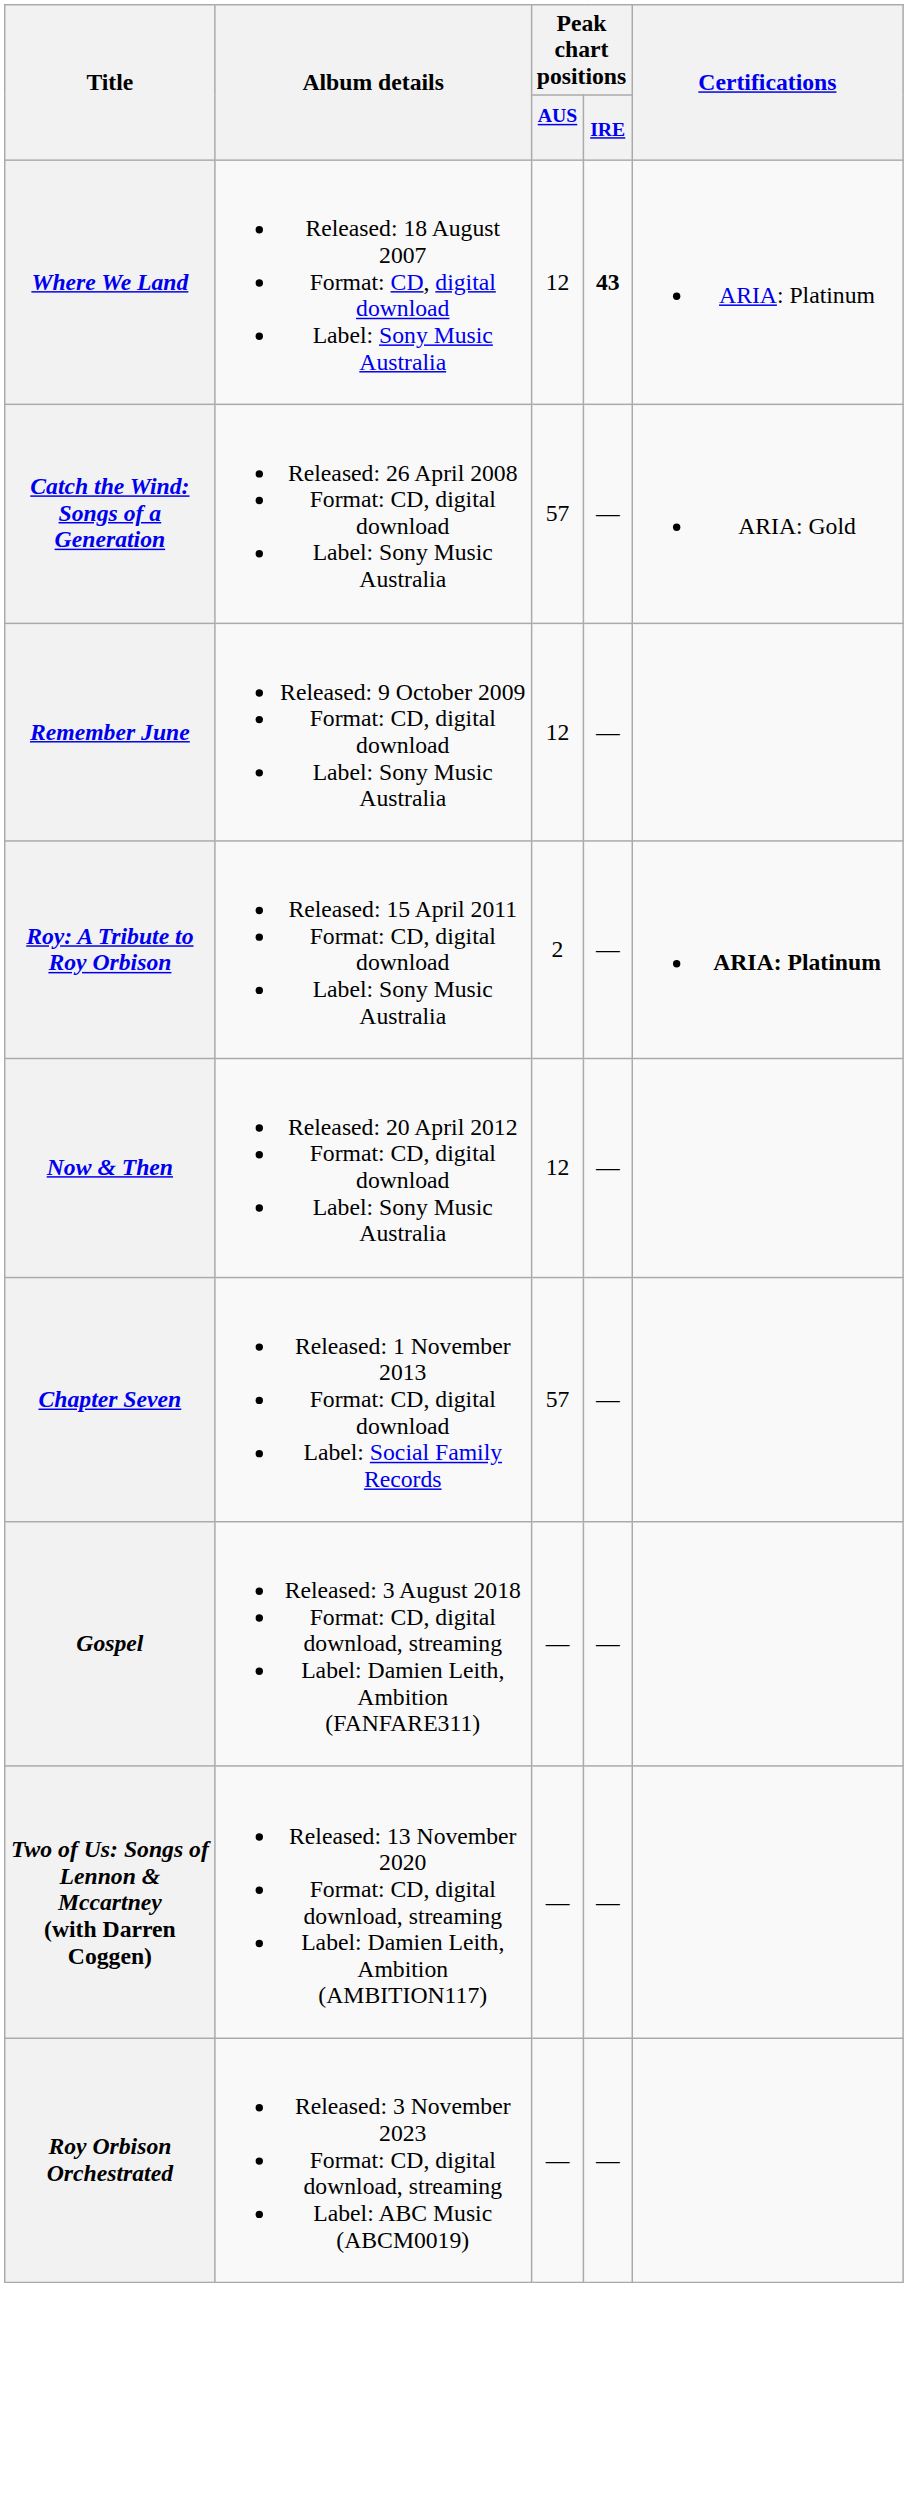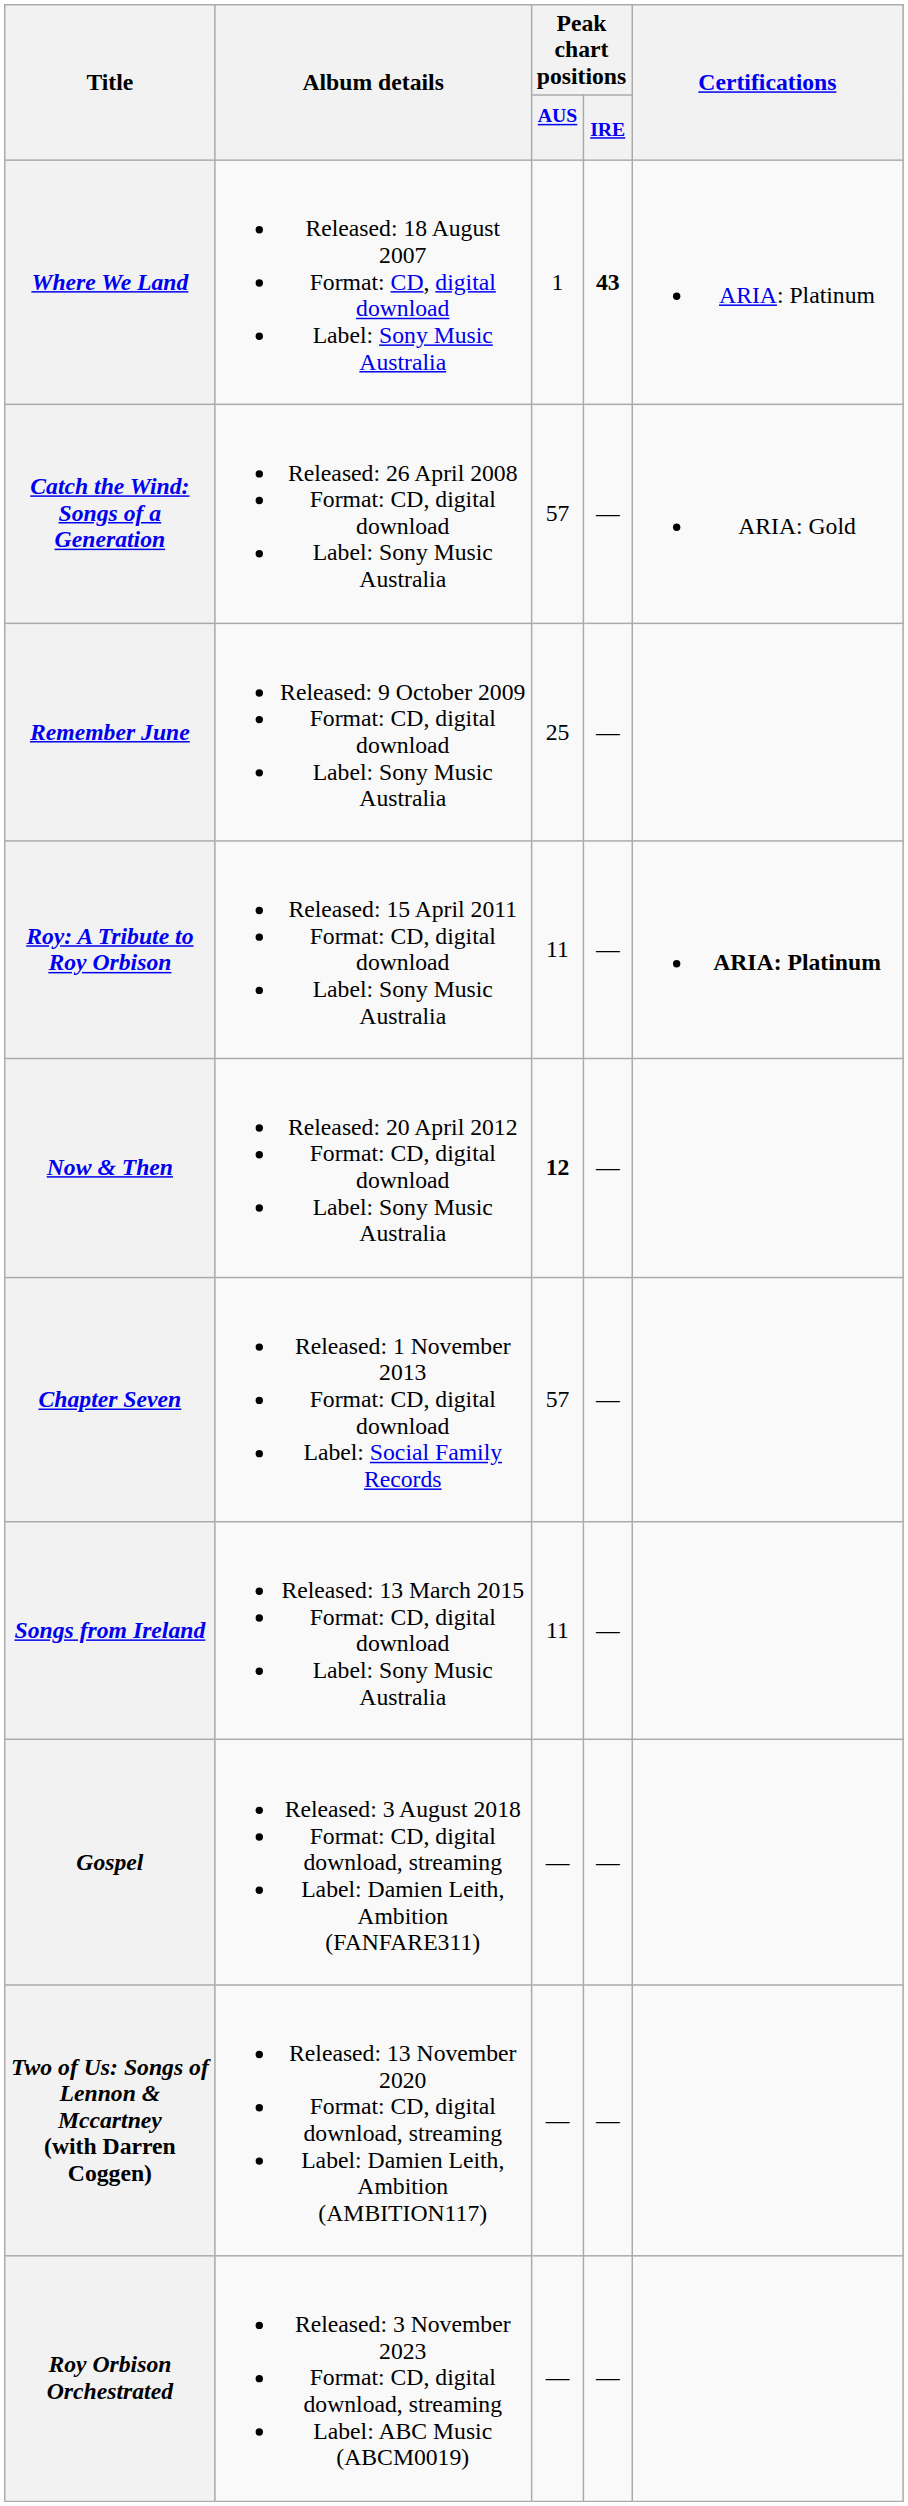 <table class="wikitable plainrowheaders" style="text-align:center;" border="1">
 <tr>
 <th scope="col" rowspan="2">Title</th>
 <th scope="col" rowspan="2">Album details</th>
 <th scope="col" colspan="2" style="width:2em;">Peak chart<br>positions</th>
 <th scope="col" rowspan="2" style="width:11em;"><a href='#'>Certifications</a></th>
 </tr>
 <tr>
 <th scope="col" style="text-align:center;"><small><a href='#'>AUS</a></small><br><br></th>
 <th scope="col" style="text-align:center;"><small><a href='#'>IRE</a></small><br></th>
 </tr>
 <tr>
 <th scope="row"><em><a href='#'>Where We Land</a></em></th>
 <td><br><ul><li>Released: 18 August 2007</li><li>Format: <a href='#'>CD</a>, <a href='#'>digital download</a></li><li>Label: <a href='#'>Sony Music Australia</a></li></ul></td>
-<td>12</td>
+<td>1</td>
 <td><strong>43</strong></td>
 <td><br><ul><li><a href='#'>ARIA</a>: Platinum</li></ul></td>
 </tr>
 <tr>
 <th scope="row"><em><a href='#'>Catch the Wind: Songs of a Generation</a></em></th>
 <td><br><ul><li>Released: 26 April 2008</li><li>Format: CD, digital download</li><li>Label: Sony Music Australia</li></ul></td>
 <td>57</td>
 <td>—</td>
 <td><br><ul><li>ARIA: Gold</li></ul></td>
 </tr>
 <tr>
 <th scope="row"><em><a href='#'>Remember June</a></em></th>
 <td><br><ul><li>Released: 9 October 2009</li><li>Format: CD, digital download</li><li>Label: Sony Music Australia</li></ul></td>
-<td>12</td>
+<td>25</td>
 <td>—</td>
 <td></td>
 </tr>
 <tr>
 <th scope="row"><em><a href='#'>Roy: A Tribute to Roy Orbison</a></em></th>
 <td><br><ul><li>Released: 15 April 2011</li><li>Format: CD, digital download</li><li>Label: Sony Music Australia</li></ul></td>
-<td>2</td>
+<td>11</td>
 <td>—</td>
 <td><strong><br><ul><li>ARIA: Platinum</li></ul></strong></td>
 </tr>
 <tr>
 <th scope="row"><em><a href='#'>Now & Then</a></em></th>
 <td><br><ul><li>Released: 20 April 2012</li><li>Format: CD, digital download</li><li>Label: Sony Music Australia</li></ul></td>
-<td>12</td>
+<td><strong>12</strong></td>
 <td>—</td>
 <td></td>
 </tr>
 <tr>
 <th scope="row"><em><a href='#'>Chapter Seven</a></em></th>
 <td><br><ul><li>Released: 1 November 2013</li><li>Format: CD, digital download</li><li>Label: <a href='#'>Social Family Records</a></li></ul></td>
 <td>57</td>
+<td>—</td>
+<td></td>
+</tr>
+<tr>
+<th scope="row"><em><a href='#'>Songs from Ireland</a></em></th>
+<td><br><ul><li>Released: 13 March 2015</li><li>Format: CD, digital download</li><li>Label: Sony Music Australia</li></ul></td>
+<td>11</td>
 <td>—</td>
 <td></td>
 </tr>
 <tr>
 <th scope="row"><em>Gospel</em></th>
 <td><br><ul><li>Released: 3 August 2018</li><li>Format: CD, digital download, streaming</li><li>Label: Damien Leith, Ambition (FANFARE311)</li></ul></td>
 <td>—</td>
 <td>—</td>
 <td></td>
 </tr>
 <tr>
 <th scope="row"><em>Two of Us: Songs of Lennon & Mccartney</em> <br>(with Darren Coggen)</th>
 <td><br><ul><li>Released: 13 November 2020</li><li>Format: CD, digital download, streaming</li><li>Label: Damien Leith, Ambition (AMBITION117)</li></ul></td>
 <td>—</td>
 <td>—</td>
 <td></td>
 </tr>
 <tr>
 <th scope="row"><em>Roy Orbison Orchestrated</em></th>
 <td><br><ul><li>Released: 3 November 2023</li><li>Format: CD, digital download, streaming</li><li>Label: ABC Music (ABCM0019)</li></ul></td>
 <td>—</td>
 <td>—</td>
 <td></td>
 </tr>
 </table>
